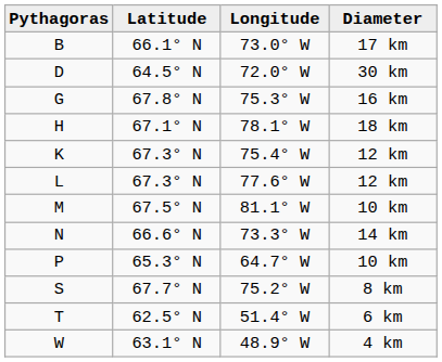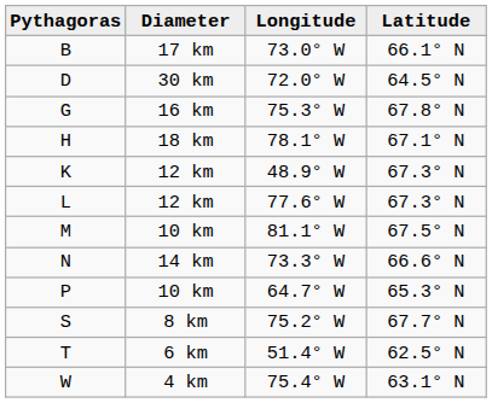 <table class="wikitable">
 <tr>
 <th width="25%" style="background:#eeeeee;">Pythagoras</th>
+<th width="25%" style="background:#eeeeee;">Diameter</th>
+<th width="25%" style="background:#eeeeee;">Longitude</th>
 <th width="25%" style="background:#eeeeee;">Latitude</th>
-<th width="25%" style="background:#eeeeee;">Longitude</th>
-<th width="25%" style="background:#eeeeee;">Diameter</th>
 </tr>
 <tr>
 <td align="center">B</td>
+<td align="center">17 km</td>
+<td align="center">73.0° W</td>
 <td align="center">66.1° N</td>
-<td align="center">73.0° W</td>
-<td align="center">17 km</td>
 </tr>
 <tr>
 <td align="center">D</td>
+<td align="center">30 km</td>
+<td align="center">72.0° W</td>
 <td align="center">64.5° N</td>
-<td align="center">72.0° W</td>
-<td align="center">30 km</td>
 </tr>
 <tr>
 <td align="center">G</td>
+<td align="center">16 km</td>
+<td align="center">75.3° W</td>
 <td align="center">67.8° N</td>
-<td align="center">75.3° W</td>
-<td align="center">16 km</td>
 </tr>
 <tr>
 <td align="center">H</td>
+<td align="center">18 km</td>
+<td align="center">78.1° W</td>
 <td align="center">67.1° N</td>
-<td align="center">78.1° W</td>
-<td align="center">18 km</td>
 </tr>
 <tr>
 <td align="center">K</td>
+<td align="center">12 km</td>
+<td align="center">48.9° W</td>
 <td align="center">67.3° N</td>
-<td align="center">75.4° W</td>
-<td align="center">12 km</td>
 </tr>
 <tr>
 <td align="center">L</td>
+<td align="center">12 km</td>
+<td align="center">77.6° W</td>
 <td align="center">67.3° N</td>
-<td align="center">77.6° W</td>
-<td align="center">12 km</td>
 </tr>
 <tr>
 <td align="center">M</td>
+<td align="center">10 km</td>
+<td align="center">81.1° W</td>
 <td align="center">67.5° N</td>
-<td align="center">81.1° W</td>
-<td align="center">10 km</td>
 </tr>
 <tr>
 <td align="center">N</td>
+<td align="center">14 km</td>
+<td align="center">73.3° W</td>
 <td align="center">66.6° N</td>
-<td align="center">73.3° W</td>
-<td align="center">14 km</td>
 </tr>
 <tr>
 <td align="center">P</td>
+<td align="center">10 km</td>
+<td align="center">64.7° W</td>
 <td align="center">65.3° N</td>
-<td align="center">64.7° W</td>
-<td align="center">10 km</td>
 </tr>
 <tr>
 <td align="center">S</td>
+<td align="center">8 km</td>
+<td align="center">75.2° W</td>
 <td align="center">67.7° N</td>
-<td align="center">75.2° W</td>
-<td align="center">8 km</td>
 </tr>
 <tr>
 <td align="center">T</td>
+<td align="center">6 km</td>
+<td align="center">51.4° W</td>
 <td align="center">62.5° N</td>
-<td align="center">51.4° W</td>
-<td align="center">6 km</td>
 </tr>
 <tr>
 <td align="center">W</td>
+<td align="center">4 km</td>
+<td align="center">75.4° W</td>
 <td align="center">63.1° N</td>
-<td align="center">48.9° W</td>
-<td align="center">4 km</td>
 </tr>
 </table>
